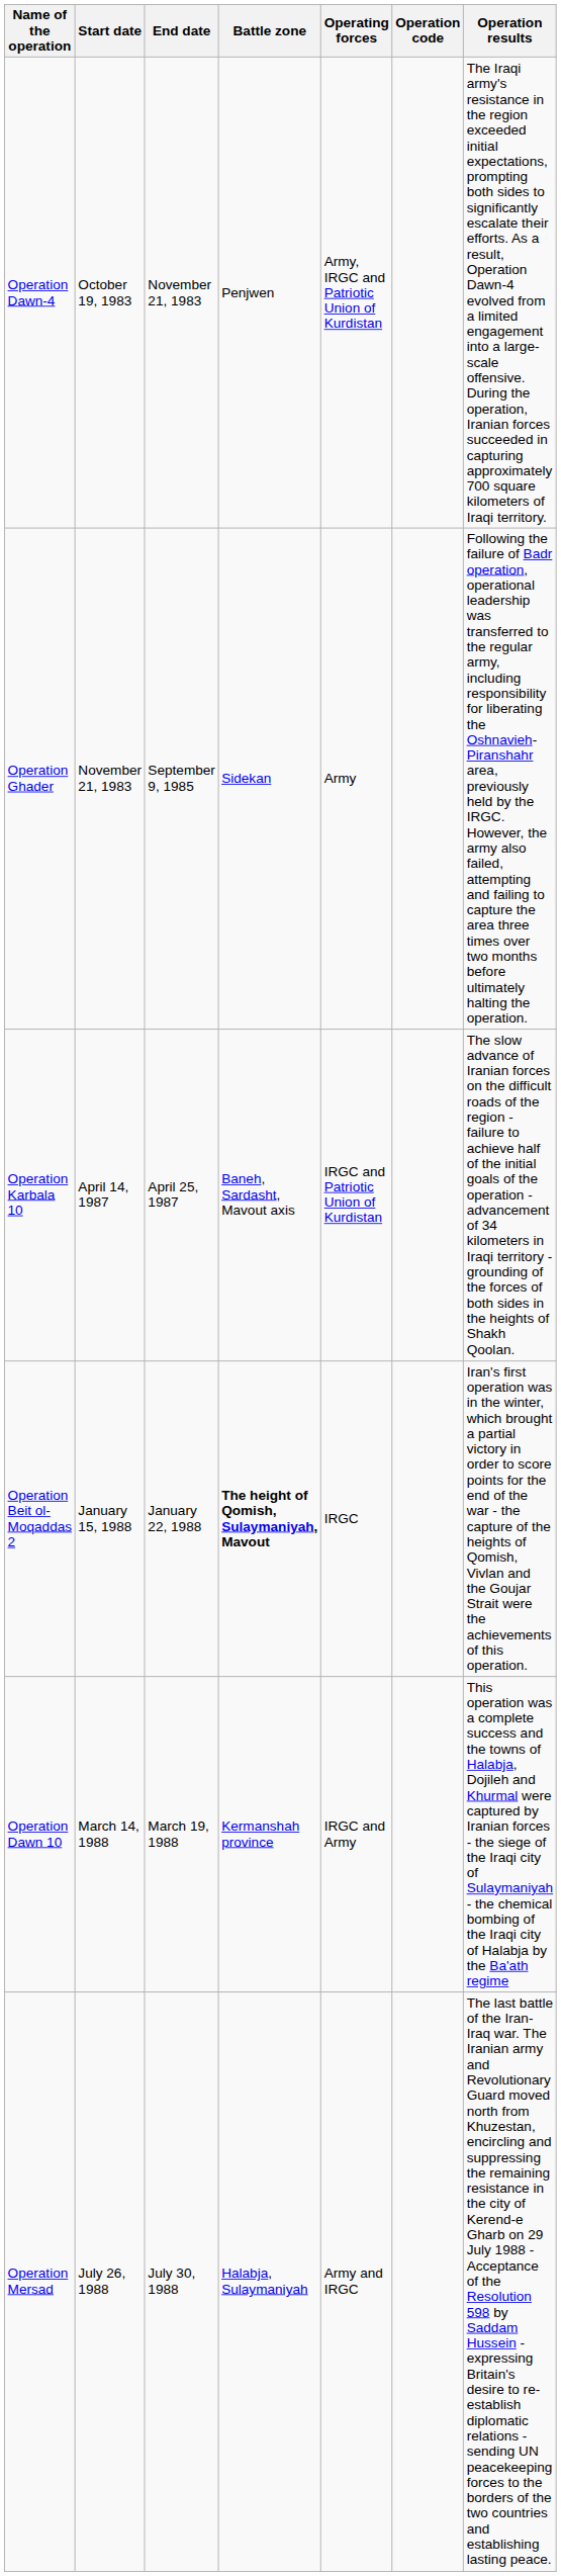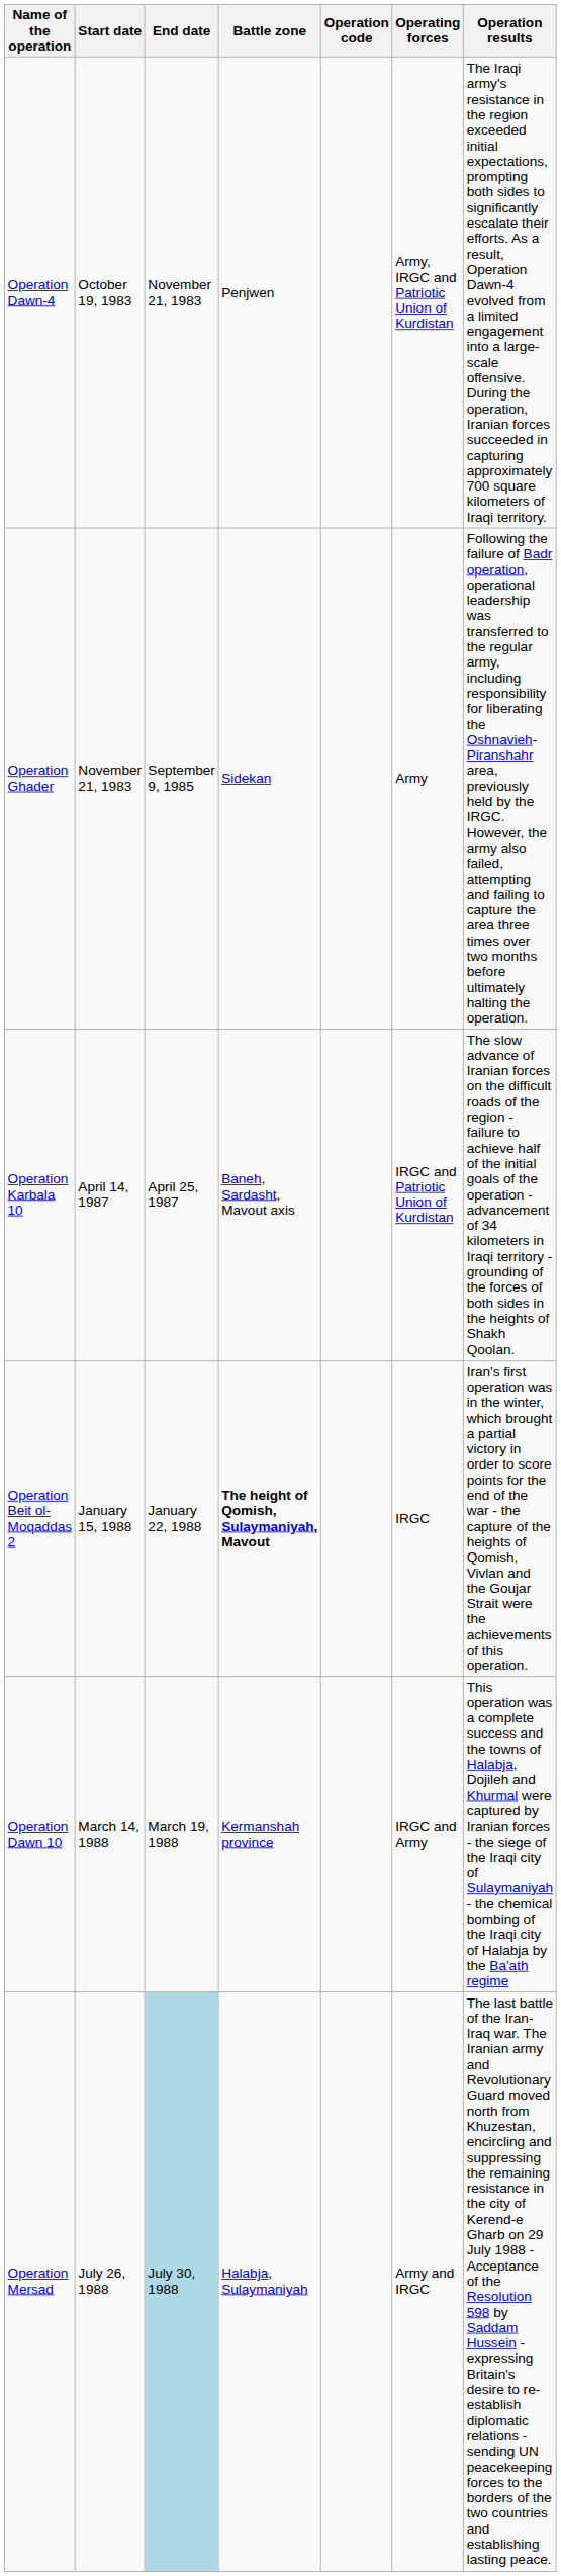 <table class="wikitable" style="margin-right:auto;margin-left:auto;">
 <tr>
 <th>Name of the operation</th>
 <th>Start date</th>
 <th>End date</th>
 <th>Battle zone</th>
+<th>Operation code</th>
 <th>Operating forces</th>
-<th>Operation code</th>
 <th>Operation results</th>
 </tr>
 <tr>
 <td><a href='#'>Operation Dawn-4</a></td>
 <td>October 19, 1983</td>
 <td>November 21, 1983</td>
 <td>Penjwen</td>
+<td></td>
 <td>Army, IRGC and <a href='#'>Patriotic Union of Kurdistan</a></td>
-<td></td>
 <td>The Iraqi army's resistance in the region exceeded initial expectations, prompting both sides to significantly escalate their efforts. As a result, Operation Dawn-4 evolved from a limited engagement into a large-scale offensive. During the operation, Iranian forces succeeded in capturing approximately 700 square kilometers of Iraqi territory.</td>
 </tr>
 <tr>
 <td><a href='#'>Operation Ghader</a></td>
 <td>November 21, 1983</td>
 <td>September 9, 1985</td>
 <td><a href='#'>Sidekan</a></td>
+<td></td>
 <td>Army</td>
-<td></td>
 <td>Following the failure of <a href='#'>Badr operation</a>, operational leadership was transferred to the regular army, including responsibility for liberating the <a href='#'>Oshnavieh</a>-<a href='#'>Piranshahr</a> area, previously held by the IRGC. However, the army also failed, attempting and failing to capture the area three times over two months before ultimately halting the operation.</td>
 </tr>
 <tr>
 <td><a href='#'>Operation Karbala 10</a></td>
 <td>April 14, 1987</td>
 <td>April 25, 1987</td>
 <td><a href='#'>Baneh</a>, <a href='#'>Sardasht</a>, Mavout axis</td>
+<td></td>
 <td>IRGC and <a href='#'>Patriotic Union of Kurdistan</a></td>
-<td></td>
 <td>The slow advance of Iranian forces on the difficult roads of the region - failure to achieve half of the initial goals of the operation - advancement of 34 kilometers in Iraqi territory - grounding of the forces of both sides in the heights of Shakh Qoolan.</td>
 </tr>
 <tr>
 <td><a href='#'>Operation Beit ol-Moqaddas 2</a></td>
 <td>January 15, 1988</td>
 <td>January 22, 1988</td>
 <td><strong>The height of Qomish, <a href='#'>Sulaymaniyah</a>, Mavout</strong></td>
+<td></td>
 <td>IRGC</td>
-<td></td>
 <td>Iran's first operation was in the winter, which brought a partial victory in order to score points for the end of the war - the capture of the heights of Qomish, Vivlan and the Goujar Strait were the achievements of this operation.</td>
 </tr>
 <tr>
 <td><a href='#'>Operation Dawn 10</a></td>
 <td>March 14, 1988</td>
 <td>March 19, 1988</td>
 <td><a href='#'>Kermanshah province</a></td>
+<td></td>
 <td>IRGC and Army</td>
-<td></td>
 <td>This operation was a complete success and the towns of <a href='#'>Halabja</a>, Dojileh and <a href='#'>Khurmal</a> were captured by Iranian forces - the siege of the Iraqi city of <a href='#'>Sulaymaniyah</a> - the chemical bombing of the Iraqi city of Halabja by the <a href='#'>Ba'ath regime</a></td>
 </tr>
 <tr>
 <td><a href='#'>Operation Mersad</a></td>
 <td>July 26, 1988</td>
-<td>July 30, 1988</td>
+<td style="background: lightblue;">July 30, 1988</td>
 <td><a href='#'>Halabja</a>, <a href='#'>Sulaymaniyah</a></td>
+<td></td>
 <td>Army and IRGC</td>
-<td></td>
 <td>The last battle of the Iran-Iraq war. The Iranian army and Revolutionary Guard moved north from Khuzestan, encircling and suppressing the remaining resistance in the city of Kerend-e Gharb on 29 July 1988 - Acceptance of the <a href='#'>Resolution 598</a> by <a href='#'>Saddam Hussein</a> - expressing Britain's desire to re-establish diplomatic relations - sending UN peacekeeping forces to the borders of the two countries and establishing lasting peace.</td>
 </tr>
 </table>
